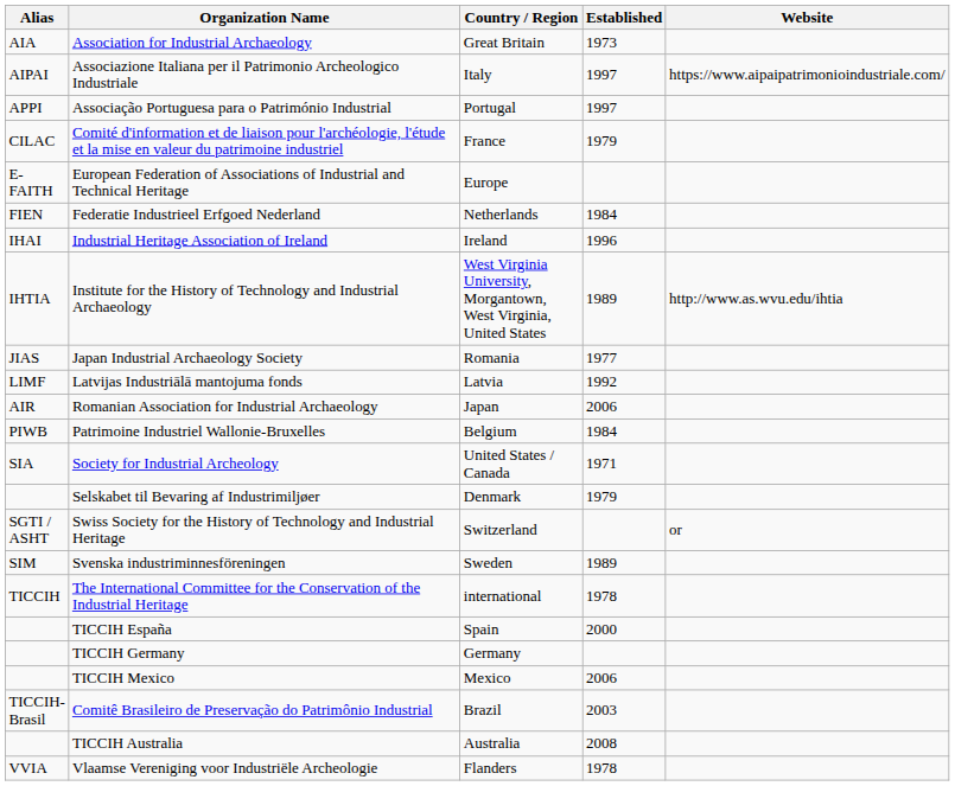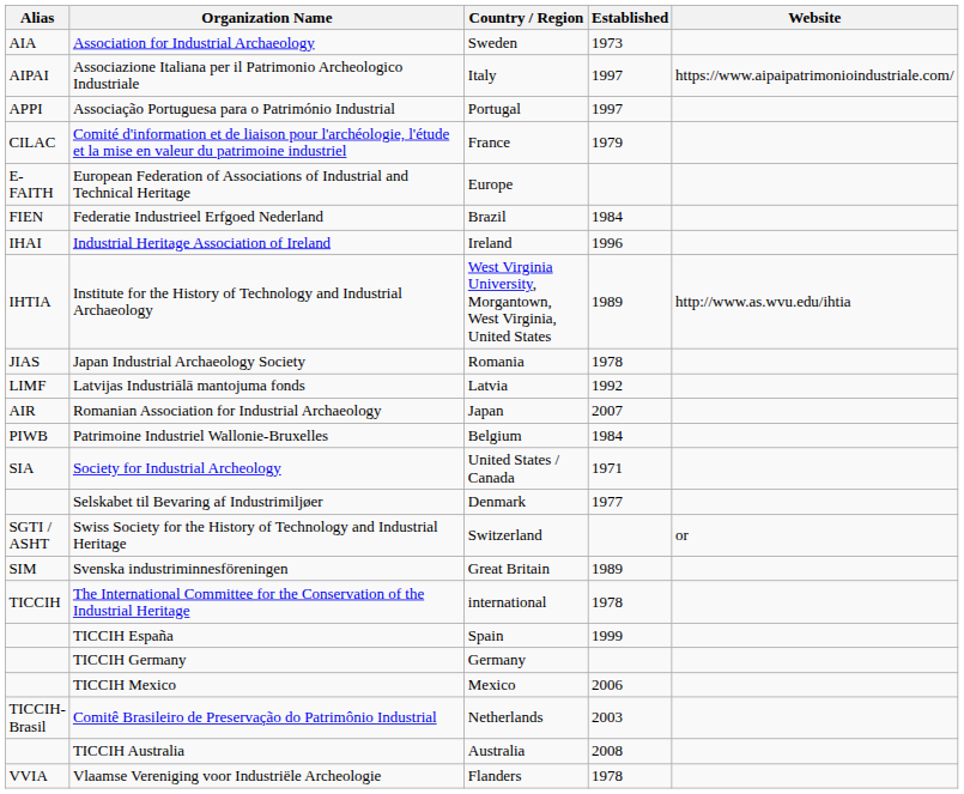 <table class="wikitable sortable">
 <tr>
 <th scope="col" style="width:40px;">Alias</th>
 <th scope="col" style="width:400px;">Organization Name</th>
 <th scope="col" style="width:120px;">Country / Region</th>
 <th>Established</th>
 <th scope="col" style="width:250px;">Website</th>
 </tr>
 <tr>
 <td>AIA</td>
 <td><a href='#'>Association for Industrial Archaeology</a></td>
-<td>Great Britain</td>
+<td>Sweden</td>
 <td>1973</td>
 <td></td>
 </tr>
 <tr>
 <td>AIPAI</td>
 <td>Associazione Italiana per il Patrimonio Archeologico Industriale</td>
 <td>Italy</td>
 <td>1997</td>
 <td>https://www.aipaipatrimonioindustriale.com/</td>
 </tr>
 <tr>
 <td>APPI</td>
 <td>Associação Portuguesa para o Património Industrial</td>
 <td>Portugal</td>
 <td>1997</td>
 <td></td>
 </tr>
 <tr>
 <td>CILAC</td>
 <td><a href='#'>Comité d'information et de liaison pour l'archéologie, l'étude et la mise en valeur du patrimoine industriel</a></td>
 <td>France</td>
 <td>1979</td>
 <td></td>
 </tr>
 <tr>
 <td>E-FAITH</td>
 <td>European Federation of Associations of Industrial and Technical Heritage</td>
 <td>Europe</td>
 <td></td>
 <td></td>
 </tr>
 <tr>
 <td>FIEN</td>
 <td>Federatie Industrieel Erfgoed Nederland</td>
-<td>Netherlands</td>
+<td>Brazil</td>
 <td>1984</td>
 <td></td>
 </tr>
 <tr>
 <td>IHAI</td>
 <td><a href='#'>Industrial Heritage Association of Ireland</a></td>
 <td>Ireland</td>
 <td>1996</td>
 <td></td>
 </tr>
 <tr>
 <td>IHTIA</td>
 <td>Institute for the History of Technology and Industrial Archaeology</td>
 <td><a href='#'>West Virginia University</a>, Morgantown, West Virginia, United States</td>
 <td>1989</td>
 <td>http://www.as.wvu.edu/ihtia </td>
 </tr>
 <tr>
 <td>JIAS</td>
 <td>Japan Industrial Archaeology Society</td>
 <td>Romania</td>
-<td>1977</td>
+<td>1978</td>
 <td></td>
 </tr>
 <tr>
 <td>LIMF</td>
 <td>Latvijas Industriālā mantojuma fonds</td>
 <td>Latvia</td>
 <td>1992</td>
 <td></td>
 </tr>
 <tr>
 <td>AIR</td>
 <td>Romanian Association for Industrial Archaeology</td>
 <td>Japan</td>
-<td>2006</td>
+<td>2007</td>
 <td></td>
 </tr>
 <tr>
 <td>PIWB</td>
 <td>Patrimoine Industriel Wallonie-Bruxelles</td>
 <td>Belgium</td>
 <td>1984</td>
 <td></td>
 </tr>
 <tr>
 <td>SIA</td>
 <td><a href='#'>Society for Industrial Archeology</a></td>
 <td>United States / Canada</td>
 <td>1971</td>
 <td></td>
 </tr>
 <tr>
 <td></td>
 <td>Selskabet til Bevaring af Industrimiljøer</td>
 <td>Denmark</td>
-<td>1979</td>
+<td>1977</td>
 <td></td>
 </tr>
 <tr>
 <td>SGTI / ASHT</td>
 <td>Swiss Society for the History of Technology and Industrial Heritage</td>
 <td>Switzerland</td>
 <td></td>
 <td> or </td>
 </tr>
 <tr>
 <td>SIM</td>
 <td>Svenska industriminnesföreningen</td>
-<td>Sweden</td>
+<td>Great Britain</td>
 <td>1989</td>
 <td></td>
 </tr>
 <tr>
 <td>TICCIH</td>
 <td><a href='#'>The International Committee for the Conservation of the Industrial Heritage</a></td>
 <td>international</td>
 <td>1978</td>
 <td></td>
 </tr>
 <tr>
 <td></td>
 <td>TICCIH España</td>
 <td>Spain</td>
-<td>2000</td>
+<td>1999</td>
 <td></td>
 </tr>
 <tr>
 <td></td>
 <td>TICCIH Germany</td>
 <td>Germany</td>
 <td></td>
 <td> </td>
 </tr>
 <tr>
 <td></td>
 <td>TICCIH Mexico</td>
 <td>Mexico</td>
 <td>2006</td>
 <td></td>
 </tr>
 <tr>
 <td>TICCIH-Brasil</td>
 <td><a href='#'>Comitê Brasileiro de Preservação do Patrimônio Industrial</a></td>
-<td>Brazil</td>
+<td>Netherlands</td>
 <td>2003</td>
 <td> </td>
 </tr>
 <tr>
 <td></td>
 <td>TICCIH Australia</td>
 <td>Australia</td>
 <td>2008</td>
 <td></td>
 </tr>
 <tr>
 <td>VVIA</td>
 <td>Vlaamse Vereniging voor Industriële Archeologie</td>
 <td>Flanders</td>
 <td>1978</td>
 <td></td>
 </tr>
 </table>
